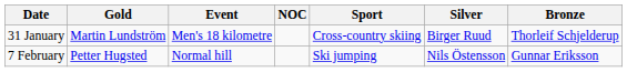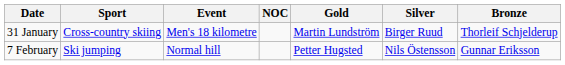 <table class="wikitable">
 <tr>
 <th>Date</th>
-<th>Gold</th>
+<th>Sport</th>
 <th>Event</th>
 <th>NOC</th>
-<th>Sport</th>
+<th>Gold</th>
 <th>Silver</th>
 <th>Bronze</th>
 </tr>
 <tr>
 <td>31 January</td>
-<td><a href='#'>Martin Lundström</a></td>
+<td><a href='#'>Cross-country skiing</a></td>
 <td><a href='#'>Men's 18 kilometre</a></td>
 <td></td>
-<td><a href='#'>Cross-country skiing</a></td>
+<td><a href='#'>Martin Lundström</a></td>
 <td><a href='#'>Birger Ruud</a></td>
 <td><a href='#'>Thorleif Schjelderup</a></td>
 </tr>
 <tr>
 <td>7 February</td>
-<td><a href='#'>Petter Hugsted</a></td>
+<td><a href='#'>Ski jumping</a></td>
 <td><a href='#'>Normal hill</a></td>
 <td></td>
-<td><a href='#'>Ski jumping</a></td>
+<td><a href='#'>Petter Hugsted</a></td>
 <td><a href='#'>Nils Östensson</a></td>
 <td><a href='#'>Gunnar Eriksson</a></td>
 </tr>
 </table>
